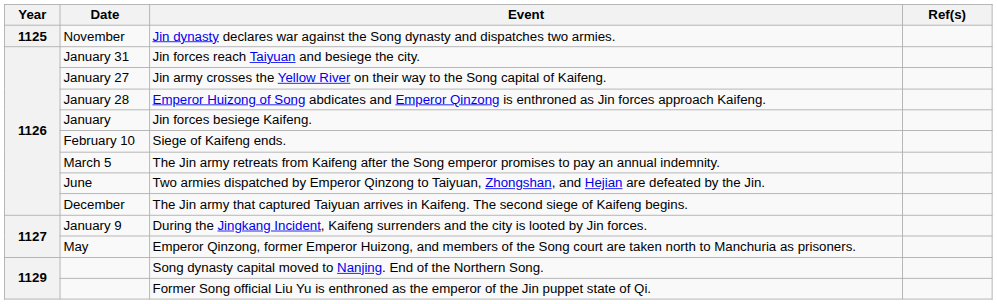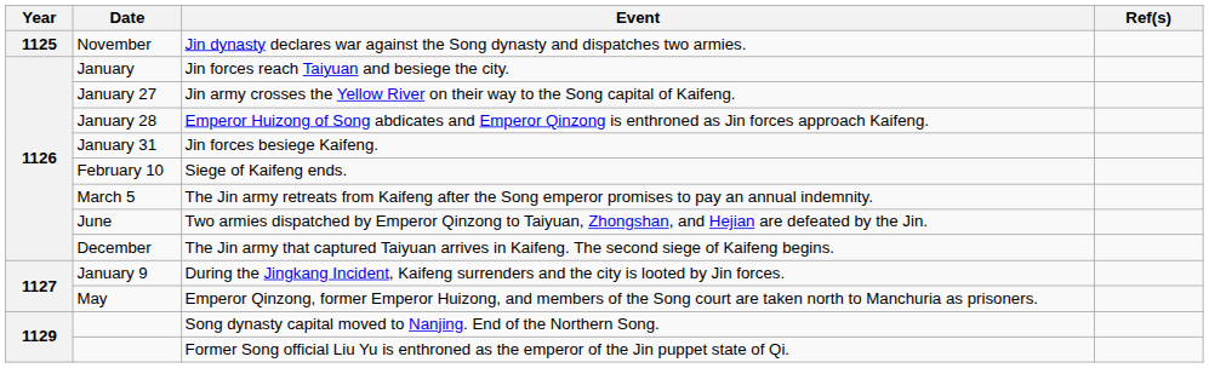 <table class="sortable wikitable">
 <tr>
 <th scope="col" width="60pt"><strong>Year</strong></th>
 <th scope="col" width="100pt" class="unsortable"><strong>Date</strong></th>
 <th scope="col" width="900pt" class="unsortable"><strong>Event</strong></th>
 <th scope="col" width="100pt" class="unsortable"><strong>Ref(s)</strong></th>
 </tr>
 <tr>
 <th scope="row" rowspan="1">1125</th>
 <td>November</td>
 <td><a href='#'>Jin dynasty</a> declares war against the Song dynasty and dispatches two armies.</td>
 <td></td>
 </tr>
 <tr>
 <th scope="row" rowspan="8">1126</th>
-<td>January 31</td>
+<td>January</td>
 <td>Jin forces reach <a href='#'>Taiyuan</a> and besiege the city.</td>
 <td></td>
 </tr>
 <tr>
 <td>January 27</td>
 <td>Jin army crosses the <a href='#'>Yellow River</a> on their way to the Song capital of Kaifeng.</td>
 <td></td>
 </tr>
 <tr>
 <td>January 28</td>
 <td><a href='#'>Emperor Huizong of Song</a> abdicates and <a href='#'>Emperor Qinzong</a> is enthroned as Jin forces approach Kaifeng.</td>
 <td></td>
 </tr>
 <tr>
-<td>January</td>
+<td>January 31</td>
 <td>Jin forces besiege Kaifeng.</td>
 <td></td>
 </tr>
 <tr>
 <td>February 10</td>
 <td>Siege of Kaifeng ends.</td>
 <td></td>
 </tr>
 <tr>
 <td>March 5</td>
 <td>The Jin army retreats from Kaifeng after the Song emperor promises to pay an annual indemnity.</td>
 <td></td>
 </tr>
 <tr>
 <td>June</td>
 <td>Two armies dispatched by Emperor Qinzong to Taiyuan, <a href='#'>Zhongshan</a>, and <a href='#'>Hejian</a> are defeated by the Jin.</td>
 <td></td>
 </tr>
 <tr>
 <td>December</td>
 <td>The Jin army that captured Taiyuan arrives in Kaifeng. The second siege of Kaifeng begins.</td>
 <td></td>
 </tr>
 <tr>
 <th scope="row" rowspan="2">1127</th>
 <td>January 9</td>
 <td>During the <a href='#'>Jingkang Incident</a>, Kaifeng surrenders and the city is looted by Jin forces.</td>
 <td></td>
 </tr>
 <tr>
 <td>May</td>
 <td>Emperor Qinzong, former Emperor Huizong, and members of the Song court are taken north to Manchuria as prisoners.</td>
 <td></td>
 </tr>
 <tr>
 <th scope="row" rowspan="2">1129</th>
 <td></td>
 <td>Song dynasty capital moved to <a href='#'>Nanjing</a>. End of the Northern Song.</td>
 <td></td>
 </tr>
 <tr>
 <td></td>
 <td>Former Song official Liu Yu is enthroned as the emperor of the Jin puppet state of Qi.</td>
 <td></td>
 </tr>
 </table>
